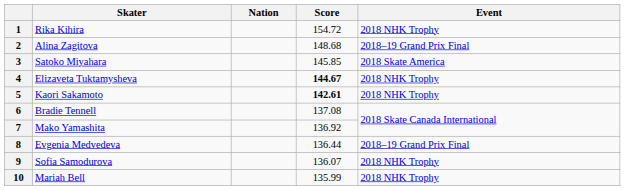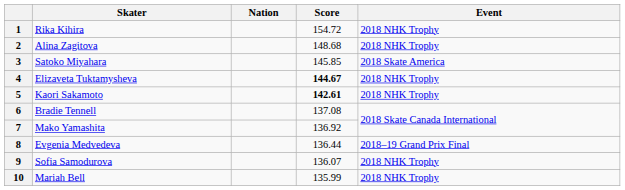 <table class="wikitable sortable" style="text-align:left; width:75%">
 <tr>
 <th scope="col"></th>
 <th scope="col">Skater</th>
 <th scope="col">Nation</th>
 <th scope="col">Score</th>
 <th scope="col">Event</th>
 </tr>
 <tr>
 <th scope="row">1</th>
 <td><a href='#'>Rika Kihira</a></td>
 <td></td>
 <td style="text-align:center;">154.72</td>
 <td><a href='#'>2018 NHK Trophy</a></td>
 </tr>
 <tr>
 <th scope="row">2</th>
 <td><a href='#'>Alina Zagitova</a></td>
 <td></td>
 <td style="text-align:center;">148.68</td>
-<td><a href='#'>2018–19 Grand Prix Final</a></td>
+<td><a href='#'>2018 NHK Trophy</a></td>
 </tr>
 <tr>
 <th scope="row">3</th>
 <td><a href='#'>Satoko Miyahara</a></td>
 <td></td>
 <td style="text-align:center;">145.85</td>
 <td><a href='#'>2018 Skate America</a></td>
 </tr>
 <tr>
 <th scope="row">4</th>
 <td><a href='#'>Elizaveta Tuktamysheva</a></td>
 <td></td>
 <td style="text-align:center;"><strong>144.67</strong></td>
 <td><a href='#'>2018 NHK Trophy</a></td>
 </tr>
 <tr>
 <th scope="row">5</th>
 <td><a href='#'>Kaori Sakamoto</a></td>
 <td></td>
 <td style="text-align:center;"><strong>142.61</strong></td>
 <td><a href='#'>2018 NHK Trophy</a></td>
 </tr>
 <tr>
 <th scope="row">6</th>
 <td><a href='#'>Bradie Tennell</a></td>
 <td></td>
 <td style="text-align:center;">137.08</td>
 <td rowspan="2"><a href='#'>2018 Skate Canada International</a></td>
 </tr>
 <tr>
 <th scope="row">7</th>
 <td><a href='#'>Mako Yamashita</a></td>
 <td></td>
 <td style="text-align:center;">136.92</td>
 </tr>
 <tr>
 <th scope="row">8</th>
 <td><a href='#'>Evgenia Medvedeva</a></td>
 <td></td>
 <td style="text-align:center;">136.44</td>
 <td><a href='#'>2018–19 Grand Prix Final</a></td>
 </tr>
 <tr>
 <th scope="row">9</th>
 <td><a href='#'>Sofia Samodurova</a></td>
 <td></td>
 <td style="text-align:center;">136.07</td>
 <td><a href='#'>2018 NHK Trophy</a></td>
 </tr>
 <tr>
 <th scope="row">10</th>
 <td><a href='#'>Mariah Bell</a></td>
 <td></td>
 <td style="text-align:center;">135.99</td>
 <td><a href='#'>2018 NHK Trophy</a></td>
 </tr>
 </table>
